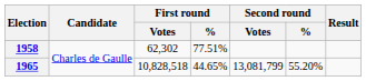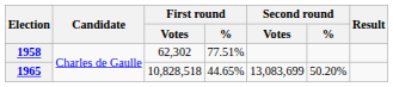 <table class="wikitable" style=text-align:center>
 <tr>
 <th rowspan=2>Election</th>
 <th rowspan=2>Candidate</th>
 <th colspan=2>First round</th>
 <th colspan=2>Second round</th>
 <th rowspan=2>Result</th>
 </tr>
 <tr>
 <th>Votes</th>
 <th>%</th>
 <th>Votes</th>
 <th>%</th>
 </tr>
 <tr>
 <th><a href='#'>1958</a></th>
 <td rowspan="2"><a href='#'>Charles de Gaulle</a></td>
 <td>62,302</td>
 <td>77.51%</td>
 <td></td>
 <td></td>
 <td></td>
 </tr>
 <tr>
 <th><a href='#'>1965</a></th>
 <td>10,828,518</td>
 <td>44.65%</td>
-<td>13,081,799</td>
-<td>55.20%</td>
+<td>13,083,699</td>
+<td>50.20%</td>
 <td></td>
 </tr>
 </table>
